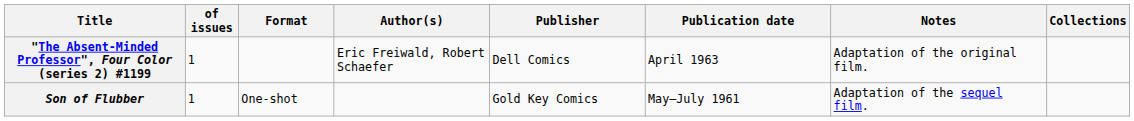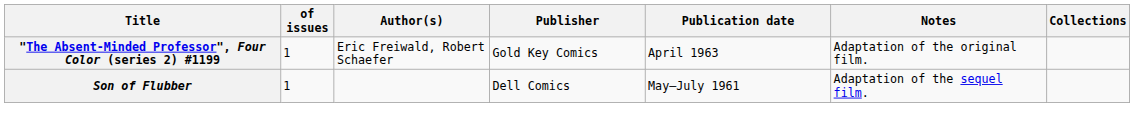 <table class="wikitable">
 <tr>
 <th>Title</th>
 <th style="width:40pt"> of issues</th>
-<th style="width:75pt">Format</th>
 <th style="width:125pt">Author(s)</th>
 <th style="width:125pt">Publisher</th>
 <th style="width:150pt">Publication date</th>
 <th style="width:175pt">Notes</th>
 <th>Collections</th>
 </tr>
 <tr>
 <th>"<a href='#'>The Absent-Minded Professor</a>", <em>Four Color</em> (series 2) #1199</th>
 <td>1</td>
-<td></td>
 <td>Eric Freiwald, Robert Schaefer</td>
-<td>Dell Comics</td>
+<td>Gold Key Comics</td>
 <td>April 1963</td>
 <td>Adaptation of the original film.</td>
 <td></td>
 </tr>
 <tr>
 <th><em>Son of Flubber</em></th>
 <td>1</td>
-<td>One-shot</td>
 <td></td>
-<td>Gold Key Comics</td>
+<td>Dell Comics</td>
 <td>May–July 1961</td>
 <td>Adaptation of the <a href='#'>sequel film</a>.</td>
 <td></td>
 </tr>
 </table>
